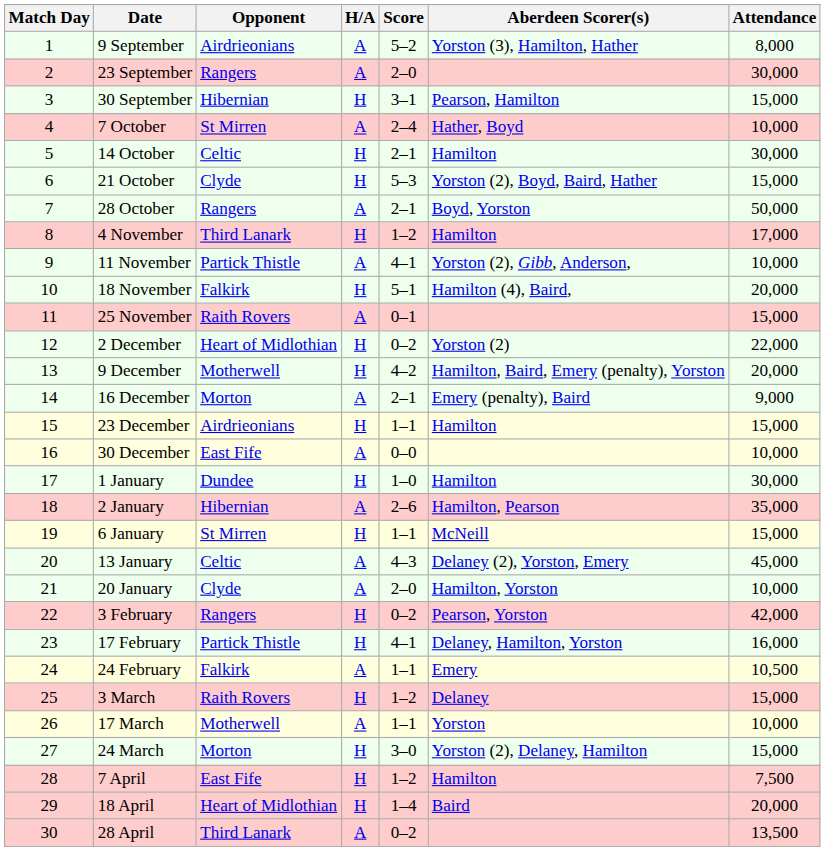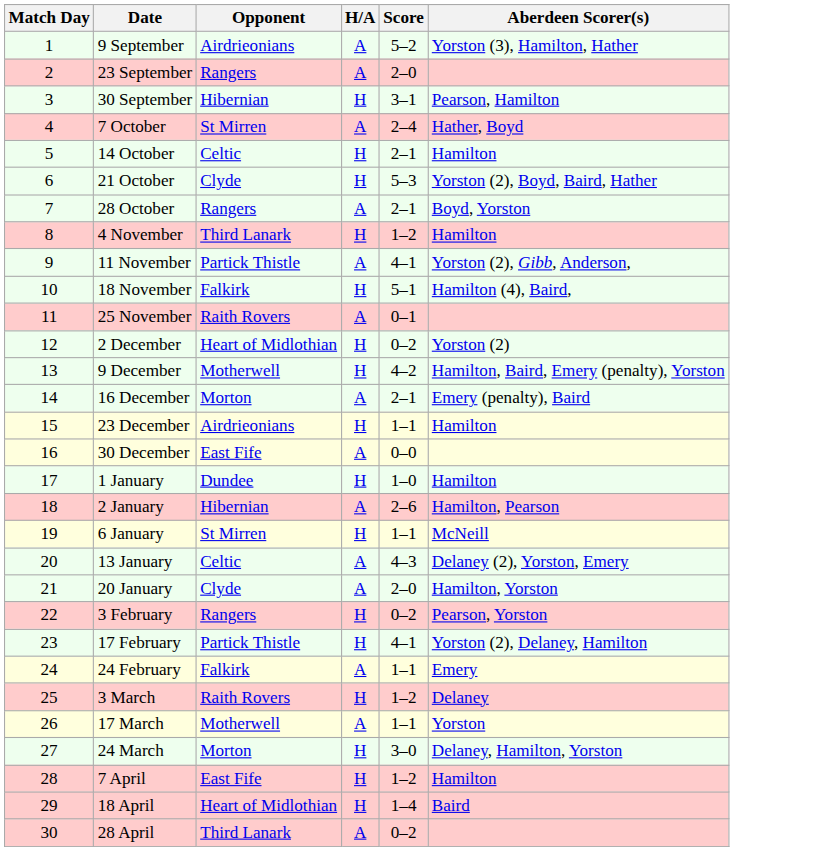 <table class="wikitable" style="text-align:center">
 <tr>
 <th>Match Day</th>
 <th>Date</th>
 <th>Opponent</th>
 <th>H/A</th>
 <th>Score</th>
 <th>Aberdeen Scorer(s)</th>
-<th>Attendance</th>
 </tr>
 <tr bgcolor=#EEFFEE>
 <td>1</td>
 <td align=left>9 September</td>
 <td align=left><a href='#'>Airdrieonians</a></td>
 <td><a href='#'>A</a></td>
 <td>5–2</td>
 <td align=left><a href='#'>Yorston</a> (3), <a href='#'>Hamilton</a>, <a href='#'>Hather</a></td>
-<td>8,000</td>
 </tr>
 <tr bgcolor=#FFCCCC>
 <td>2</td>
 <td align=left>23 September</td>
 <td align=left><a href='#'>Rangers</a></td>
 <td><a href='#'>A</a></td>
 <td>2–0</td>
 <td align=left></td>
-<td>30,000</td>
 </tr>
 <tr bgcolor=#EEFFEE>
 <td>3</td>
 <td align=left>30 September</td>
 <td align=left><a href='#'>Hibernian</a></td>
 <td><a href='#'>H</a></td>
 <td>3–1</td>
 <td align=left><a href='#'>Pearson</a>, <a href='#'>Hamilton</a></td>
-<td>15,000</td>
 </tr>
 <tr bgcolor=#FFCCCC>
 <td>4</td>
 <td align=left>7 October</td>
 <td align=left><a href='#'>St Mirren</a></td>
 <td><a href='#'>A</a></td>
 <td>2–4</td>
 <td align=left><a href='#'>Hather</a>, <a href='#'>Boyd</a></td>
-<td>10,000</td>
 </tr>
 <tr bgcolor=#EEFFEE>
 <td>5</td>
 <td align=left>14 October</td>
 <td align=left><a href='#'>Celtic</a></td>
 <td><a href='#'>H</a></td>
 <td>2–1</td>
 <td align=left><a href='#'>Hamilton</a></td>
-<td>30,000</td>
 </tr>
 <tr bgcolor=#EEFFEE>
 <td>6</td>
 <td align=left>21 October</td>
 <td align=left><a href='#'>Clyde</a></td>
 <td><a href='#'>H</a></td>
 <td>5–3</td>
 <td align=left><a href='#'>Yorston</a> (2), <a href='#'>Boyd</a>, <a href='#'>Baird</a>, <a href='#'>Hather</a></td>
-<td>15,000</td>
 </tr>
 <tr bgcolor=#EEFFEE>
 <td>7</td>
 <td align=left>28 October</td>
 <td align=left><a href='#'>Rangers</a></td>
 <td><a href='#'>A</a></td>
 <td>2–1</td>
 <td align=left><a href='#'>Boyd</a>, <a href='#'>Yorston</a></td>
-<td>50,000</td>
 </tr>
 <tr bgcolor=#FFCCCC>
 <td>8</td>
 <td align=left>4 November</td>
 <td align=left><a href='#'>Third Lanark</a></td>
 <td><a href='#'>H</a></td>
 <td>1–2</td>
 <td align=left><a href='#'>Hamilton</a></td>
-<td>17,000</td>
 </tr>
 <tr bgcolor=#EEFFEE>
 <td>9</td>
 <td align=left>11 November</td>
 <td align=left><a href='#'>Partick Thistle</a></td>
 <td><a href='#'>A</a></td>
 <td>4–1</td>
 <td align=left><a href='#'>Yorston</a> (2), <em><a href='#'>Gibb</a></em>, <a href='#'>Anderson</a>,</td>
-<td>10,000</td>
 </tr>
 <tr bgcolor=#EEFFEE>
 <td>10</td>
 <td align=left>18 November</td>
 <td align=left><a href='#'>Falkirk</a></td>
 <td><a href='#'>H</a></td>
 <td>5–1</td>
 <td align=left><a href='#'>Hamilton</a> (4), <a href='#'>Baird</a>,</td>
-<td>20,000</td>
 </tr>
 <tr bgcolor=#FFCCCC>
 <td>11</td>
 <td align=left>25 November</td>
 <td align=left><a href='#'>Raith Rovers</a></td>
 <td><a href='#'>A</a></td>
 <td>0–1</td>
 <td align=left></td>
-<td>15,000</td>
 </tr>
 <tr bgcolor=#EEFFEE>
 <td>12</td>
 <td align=left>2 December</td>
 <td align=left><a href='#'>Heart of Midlothian</a></td>
 <td><a href='#'>H</a></td>
 <td>0–2</td>
 <td align=left><a href='#'>Yorston</a> (2)</td>
-<td>22,000</td>
 </tr>
 <tr bgcolor=#EEFFEE>
 <td>13</td>
 <td align=left>9 December</td>
 <td align=left><a href='#'>Motherwell</a></td>
 <td><a href='#'>H</a></td>
 <td>4–2</td>
 <td align=left><a href='#'>Hamilton</a>, <a href='#'>Baird</a>, <a href='#'>Emery</a> (penalty), <a href='#'>Yorston</a></td>
-<td>20,000</td>
 </tr>
 <tr bgcolor=#EEFFEE>
 <td>14</td>
 <td align=left>16 December</td>
 <td align=left><a href='#'>Morton</a></td>
 <td><a href='#'>A</a></td>
 <td>2–1</td>
 <td align=left><a href='#'>Emery</a> (penalty), <a href='#'>Baird</a></td>
-<td>9,000</td>
 </tr>
 <tr bgcolor=#FFFFDD>
 <td>15</td>
 <td align=left>23 December</td>
 <td align=left><a href='#'>Airdrieonians</a></td>
 <td><a href='#'>H</a></td>
 <td>1–1</td>
 <td align=left><a href='#'>Hamilton</a></td>
-<td>15,000</td>
 </tr>
 <tr bgcolor=#FFFFDD>
 <td>16</td>
 <td align=left>30 December</td>
 <td align=left><a href='#'>East Fife</a></td>
 <td><a href='#'>A</a></td>
 <td>0–0</td>
 <td align=left></td>
-<td>10,000</td>
 </tr>
 <tr bgcolor=#EEFFEE>
 <td>17</td>
 <td align=left>1 January</td>
 <td align=left><a href='#'>Dundee</a></td>
 <td><a href='#'>H</a></td>
 <td>1–0</td>
 <td align=left><a href='#'>Hamilton</a></td>
-<td>30,000</td>
 </tr>
 <tr bgcolor=#FFCCCC>
 <td>18</td>
 <td align=left>2 January</td>
 <td align=left><a href='#'>Hibernian</a></td>
 <td><a href='#'>A</a></td>
 <td>2–6</td>
 <td align=left><a href='#'>Hamilton</a>, <a href='#'>Pearson</a></td>
-<td>35,000</td>
 </tr>
 <tr bgcolor=#FFFFDD>
 <td>19</td>
 <td align=left>6 January</td>
 <td align=left><a href='#'>St Mirren</a></td>
 <td><a href='#'>H</a></td>
 <td>1–1</td>
 <td align=left><a href='#'>McNeill</a></td>
-<td>15,000</td>
 </tr>
 <tr bgcolor=#EEFFEE>
 <td>20</td>
 <td align=left>13 January</td>
 <td align=left><a href='#'>Celtic</a></td>
 <td><a href='#'>A</a></td>
 <td>4–3</td>
 <td align=left><a href='#'>Delaney</a> (2), <a href='#'>Yorston</a>, <a href='#'>Emery</a></td>
-<td>45,000</td>
 </tr>
 <tr bgcolor=#EEFFEE>
 <td>21</td>
 <td align=left>20 January</td>
 <td align=left><a href='#'>Clyde</a></td>
 <td><a href='#'>A</a></td>
 <td>2–0</td>
 <td align=left><a href='#'>Hamilton</a>, <a href='#'>Yorston</a></td>
-<td>10,000</td>
 </tr>
 <tr bgcolor=#FFCCCC>
 <td>22</td>
 <td align=left>3 February</td>
 <td align=left><a href='#'>Rangers</a></td>
 <td><a href='#'>H</a></td>
 <td>0–2</td>
 <td align=left><a href='#'>Pearson</a>, <a href='#'>Yorston</a></td>
-<td>42,000</td>
 </tr>
 <tr bgcolor=#EEFFEE>
 <td>23</td>
 <td align=left>17 February</td>
 <td align=left><a href='#'>Partick Thistle</a></td>
 <td><a href='#'>H</a></td>
 <td>4–1</td>
-<td align=left><a href='#'>Delaney</a>, <a href='#'>Hamilton</a>, <a href='#'>Yorston</a></td>
-<td>16,000</td>
+<td align=left><a href='#'>Yorston</a> (2), <a href='#'>Delaney</a>, <a href='#'>Hamilton</a></td>
 </tr>
 <tr bgcolor=#FFFFDD>
 <td>24</td>
 <td align=left>24 February</td>
 <td align=left><a href='#'>Falkirk</a></td>
 <td><a href='#'>A</a></td>
 <td>1–1</td>
 <td align=left><a href='#'>Emery</a></td>
-<td>10,500</td>
 </tr>
 <tr bgcolor=#FFCCCC>
 <td>25</td>
 <td align=left>3 March</td>
 <td align=left><a href='#'>Raith Rovers</a></td>
 <td><a href='#'>H</a></td>
 <td>1–2</td>
 <td align=left><a href='#'>Delaney</a></td>
-<td>15,000</td>
 </tr>
 <tr bgcolor=#FFFFDD>
 <td>26</td>
 <td align=left>17 March</td>
 <td align=left><a href='#'>Motherwell</a></td>
 <td><a href='#'>A</a></td>
 <td>1–1</td>
 <td align=left><a href='#'>Yorston</a></td>
-<td>10,000</td>
 </tr>
 <tr bgcolor=#EEFFEE>
 <td>27</td>
 <td align=left>24 March</td>
 <td align=left><a href='#'>Morton</a></td>
 <td><a href='#'>H</a></td>
 <td>3–0</td>
-<td align=left><a href='#'>Yorston</a> (2), <a href='#'>Delaney</a>, <a href='#'>Hamilton</a></td>
-<td>15,000</td>
+<td align=left><a href='#'>Delaney</a>, <a href='#'>Hamilton</a>, <a href='#'>Yorston</a></td>
 </tr>
 <tr bgcolor=#FFCCCC>
 <td>28</td>
 <td align=left>7 April</td>
 <td align=left><a href='#'>East Fife</a></td>
 <td><a href='#'>H</a></td>
 <td>1–2</td>
 <td align=left><a href='#'>Hamilton</a></td>
-<td>7,500</td>
 </tr>
 <tr bgcolor=#FFCCCC>
 <td>29</td>
 <td align=left>18 April</td>
 <td align=left><a href='#'>Heart of Midlothian</a></td>
 <td><a href='#'>H</a></td>
 <td>1–4</td>
 <td align=left><a href='#'>Baird</a></td>
-<td>20,000</td>
 </tr>
 <tr bgcolor=#FFCCCC>
 <td>30</td>
 <td align=left>28 April</td>
 <td align=left><a href='#'>Third Lanark</a></td>
 <td><a href='#'>A</a></td>
 <td>0–2</td>
 <td align=left></td>
-<td>13,500</td>
 </tr>
 </table>
